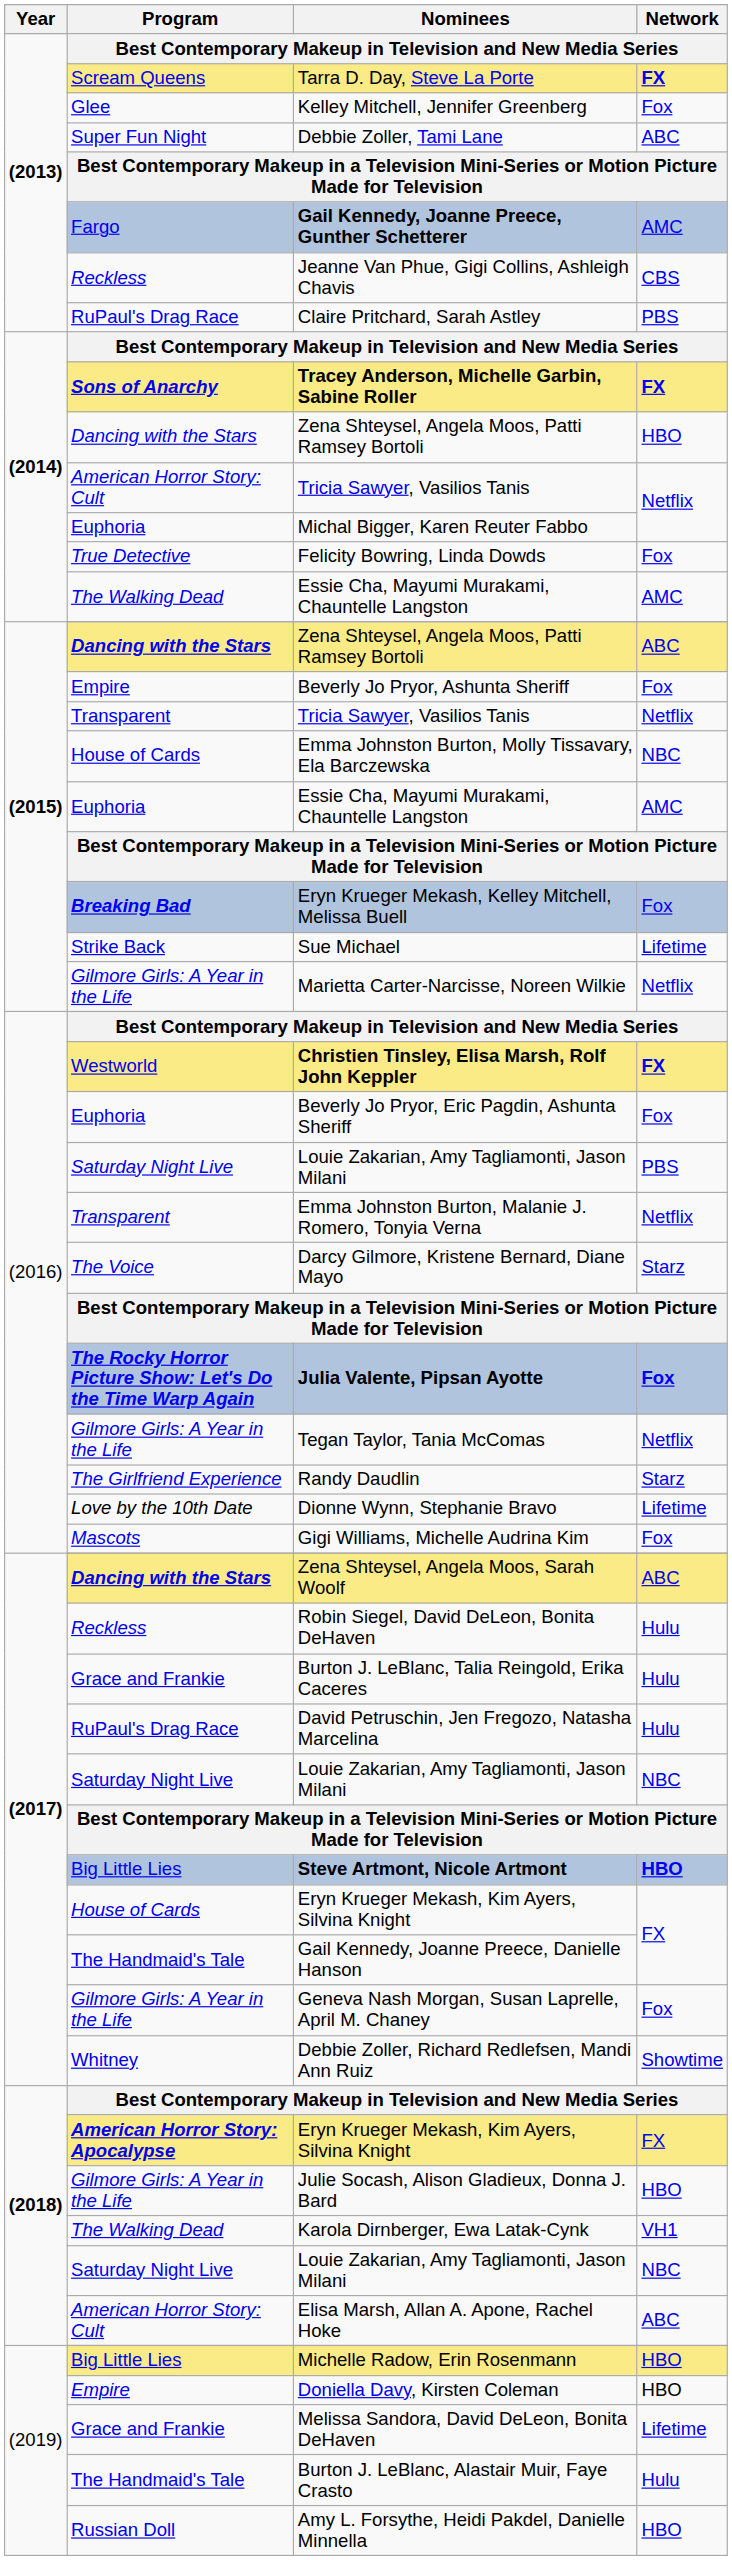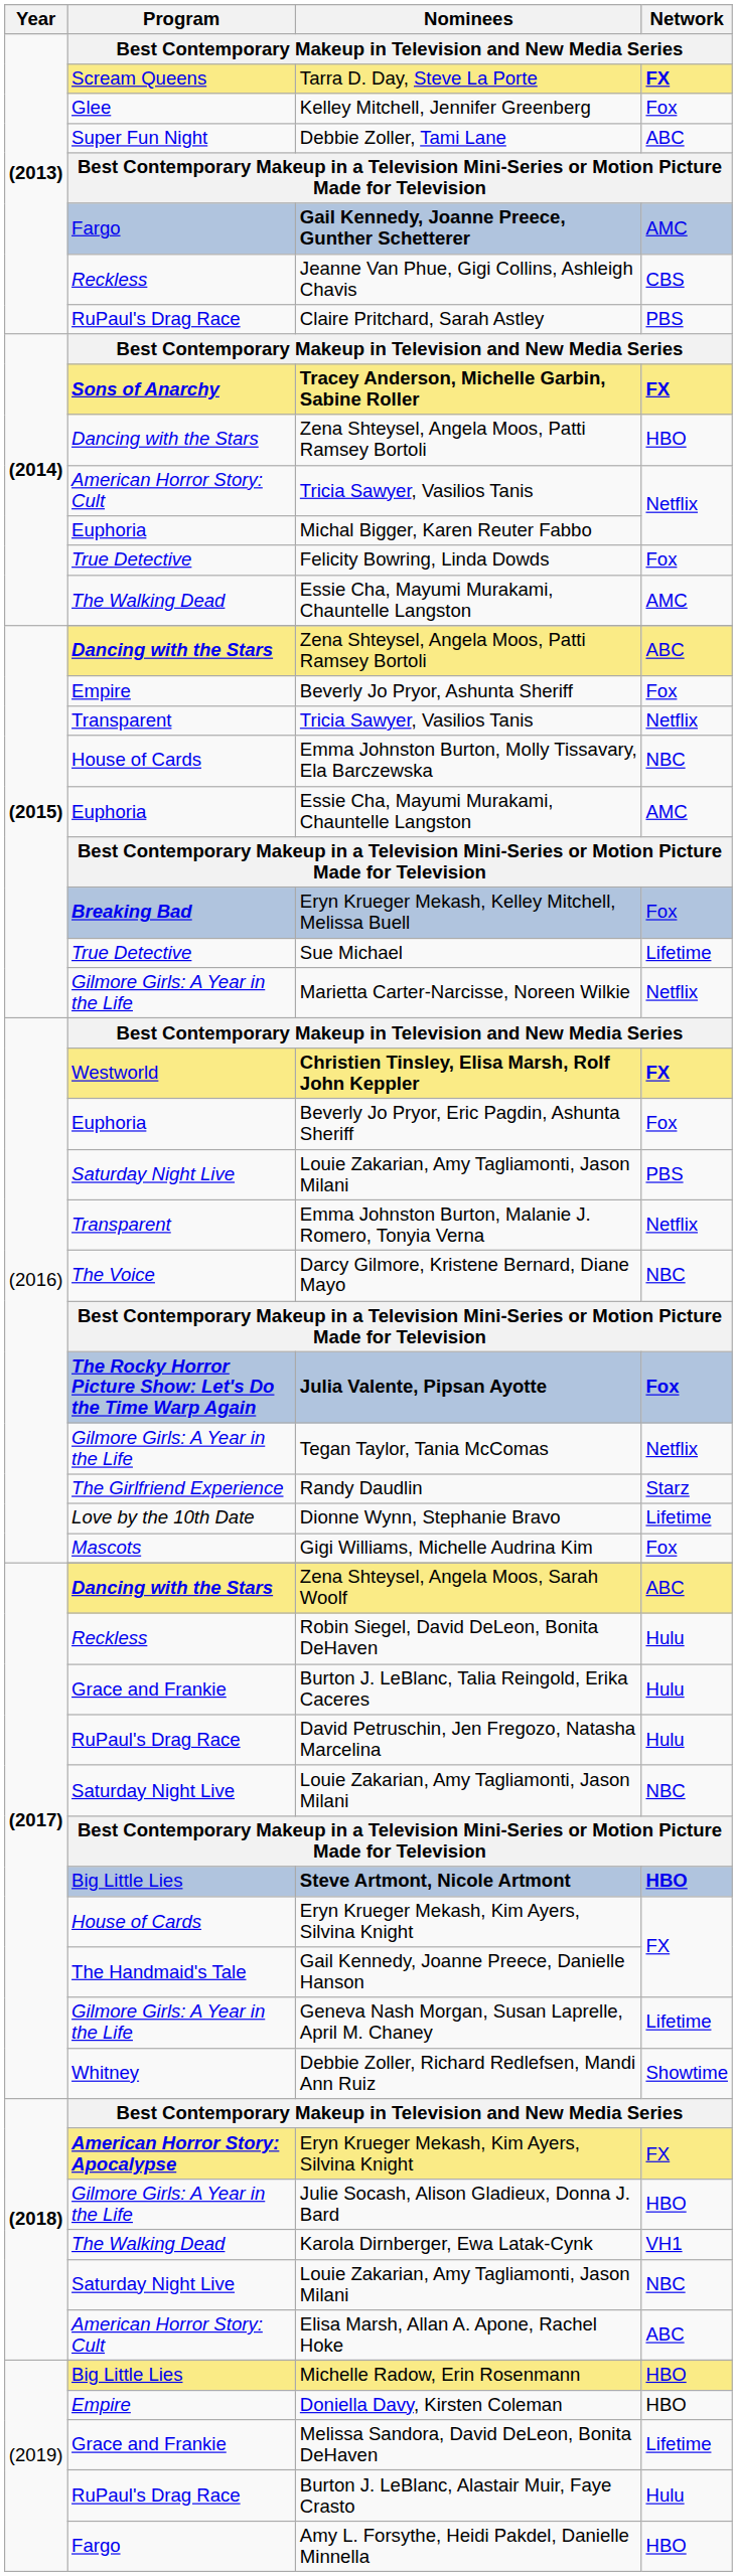 <table class="wikitable" style="width:100%">
 <tr bgcolor="#bebebe">
 <th width="5%">Year</th>
 <th width="35%">Program</th>
 <th width="55%">Nominees</th>
 <th width="10%">Network</th>
 </tr>
 <tr>
 <td rowspan=8 style="text-align:center"><strong>(2013)</strong><br> <br></td>
 <th colspan="4">Best Contemporary Makeup in Television and New Media Series</th>
 </tr>
 <tr style="background:#FAEB86">
 <td></em></strong><a href='#'>Scream Queens</a><strong><em></td>
 <td></strong>Tarra D. Day, <a href='#'>Steve La Porte</a><strong></td>
 <td><strong><a href='#'>FX</a></strong></td>
 </tr>
 <tr>
 <td></em><a href='#'>Glee</a><em></td>
 <td>Kelley Mitchell, Jennifer Greenberg</td>
 <td><a href='#'>Fox</a></td>
 </tr>
 <tr>
 <td></em><a href='#'>Super Fun Night</a><em></td>
 <td>Debbie Zoller, <a href='#'>Tami Lane</a></td>
 <td><a href='#'>ABC</a></td>
 </tr>
 <tr>
 <th colspan="4">Best Contemporary Makeup in a Television Mini-Series or Motion Picture Made for Television</th>
 </tr>
 <tr style="background:#B0C4DE;">
 <td></em></strong><a href='#'>Fargo</a></em> </strong></td>
 <td><strong>Gail Kennedy, Joanne Preece, Gunther Schetterer</strong></td>
 <td></strong><a href='#'>AMC</a><strong></td>
 </tr>
 <tr>
 <td><em><a href='#'>Reckless</a></em></td>
 <td>Jeanne Van Phue, Gigi Collins, Ashleigh Chavis</td>
 <td><a href='#'>CBS</a></td>
 </tr>
 <tr>
 <td></em><a href='#'>RuPaul's Drag Race</a><em></td>
 <td>Claire Pritchard, Sarah Astley</td>
 <td><a href='#'>PBS</a></td>
 </tr>
 <tr>
 <td rowspan=7 style="text-align:center"><strong>(2014)</strong><br> <br></td>
 <th colspan="4">Best Contemporary Makeup in Television and New Media Series</th>
 </tr>
 <tr style="background:#FAEB86">
 <td><strong><em><a href='#'>Sons of Anarchy</a></em></strong></td>
 <td><strong>Tracey Anderson, Michelle Garbin, Sabine Roller</strong></td>
 <td><strong><a href='#'>FX</a></strong></td>
 </tr>
 <tr>
 <td><em><a href='#'>Dancing with the Stars</a></em></td>
 <td>Zena Shteysel, Angela Moos, Patti Ramsey Bortoli</td>
 <td><a href='#'>HBO</a></td>
 </tr>
 <tr>
 <td><em><a href='#'>American Horror Story: Cult</a></em></td>
 <td><a href='#'>Tricia Sawyer</a>, Vasilios Tanis</td>
 <td rowspan="2"><a href='#'>Netflix</a></td>
 </tr>
 <tr>
 <td></em><a href='#'>Euphoria</a><em></td>
 <td>Michal Bigger, Karen Reuter Fabbo</td>
 </tr>
 <tr>
 <td><em><a href='#'>True Detective</a></em></td>
 <td>Felicity Bowring, Linda Dowds</td>
 <td><a href='#'>Fox</a></td>
 </tr>
 <tr>
 <td><em><a href='#'>The Walking Dead</a></em></td>
 <td>Essie Cha, Mayumi Murakami, Chauntelle Langston</td>
 <td><a href='#'>AMC</a></td>
 </tr>
 <tr>
 <td rowspan=10 style="text-align:center"><strong>(2015)</strong><br> <br></td>
 </tr>
 <tr style="background:#FAEB86">
 <td><strong><em><a href='#'>Dancing with the Stars</a><em> <strong></td>
 <td></strong>Zena Shteysel, Angela Moos, Patti Ramsey Bortoli<strong></td>
 <td></strong><a href='#'>ABC</a><strong></td>
 </tr>
 <tr>
 <td></em><a href='#'>Empire</a><em></td>
 <td>Beverly Jo Pryor, Ashunta Sheriff</td>
 <td><a href='#'>Fox</a></td>
 </tr>
 <tr>
 <td></em><a href='#'>Transparent</a><em></td>
 <td><a href='#'>Tricia Sawyer</a>, Vasilios Tanis</td>
 <td><a href='#'>Netflix</a></td>
 </tr>
 <tr>
 <td></em><a href='#'>House of Cards</a><em></td>
 <td>Emma Johnston Burton, Molly Tissavary, Ela Barczewska</td>
 <td><a href='#'>NBC</a></td>
 </tr>
 <tr>
 <td></em><a href='#'>Euphoria</a><em></td>
 <td>Essie Cha, Mayumi Murakami, Chauntelle Langston</td>
 <td><a href='#'>AMC</a></td>
 </tr>
 <tr>
 <th colspan="4">Best Contemporary Makeup in a Television Mini-Series or Motion Picture Made for Television</th>
 </tr>
 <tr style="background:#B0C4DE;">
 <td><strong><em><a href='#'>Breaking Bad</a><em> <strong></td>
 <td></strong>Eryn Krueger Mekash, Kelley Mitchell, Melissa Buell<strong></td>
 <td></strong><a href='#'>Fox</a><strong></td>
 </tr>
 <tr>
-<td></em><a href='#'>Strike Back</a><em></td>
+<td><em><a href='#'>True Detective</a></em></td>
 <td>Sue Michael</td>
 <td><a href='#'>Lifetime</a></td>
 </tr>
 <tr>
 <td><em><a href='#'>Gilmore Girls: A Year in the Life</a></em></td>
 <td>Marietta Carter-Narcisse, Noreen Wilkie</td>
 <td><a href='#'>Netflix</a></td>
 </tr>
 <tr>
 <td rowspan=12 style="text-align:center"></strong>(2016)<strong><br> <br></td>
 <th colspan="4">Best Contemporary Makeup in Television and New Media Series</th>
 </tr>
 <tr style="background:#FAEB86">
 <td></em></strong><a href='#'>Westworld</a></em> </strong></td>
 <td><strong>Christien Tinsley, Elisa Marsh, Rolf John Keppler</strong></td>
 <td><strong><a href='#'>FX</a></strong></td>
 </tr>
 <tr>
 <td></em><a href='#'>Euphoria</a><em></td>
 <td>Beverly Jo Pryor, Eric Pagdin, Ashunta Sheriff</td>
 <td><a href='#'>Fox</a></td>
 </tr>
 <tr>
 <td><em><a href='#'>Saturday Night Live</a></em></td>
 <td>Louie Zakarian, Amy Tagliamonti, Jason Milani</td>
 <td><a href='#'>PBS</a></td>
 </tr>
 <tr>
 <td><em><a href='#'>Transparent</a></em></td>
 <td>Emma Johnston Burton, Malanie J. Romero, Tonyia Verna</td>
 <td><a href='#'>Netflix</a></td>
 </tr>
 <tr>
 <td><em><a href='#'>The Voice</a></em></td>
 <td>Darcy Gilmore, Kristene Bernard, Diane Mayo</td>
-<td><a href='#'>Starz</a></td>
+<td><a href='#'>NBC</a></td>
 </tr>
 <tr>
 <th colspan="4">Best Contemporary Makeup in a Television Mini-Series or Motion Picture Made for Television</th>
 </tr>
 <tr style="background:#B0C4DE;">
 <td><strong><em><a href='#'>The Rocky Horror Picture Show: Let's Do the Time Warp Again</a></em></strong></td>
 <td><strong>Julia Valente, Pipsan Ayotte</strong></td>
 <td><strong><a href='#'>Fox</a></strong></td>
 </tr>
 <tr>
 <td><em><a href='#'>Gilmore Girls: A Year in the Life</a></em></td>
 <td>Tegan Taylor, Tania McComas</td>
 <td><a href='#'>Netflix</a></td>
 </tr>
 <tr>
 <td><em><a href='#'>The Girlfriend Experience</a></em></td>
 <td>Randy Daudlin</td>
 <td><a href='#'>Starz</a></td>
 </tr>
 <tr>
 <td><em>Love by the 10th Date</em></td>
 <td>Dionne Wynn, Stephanie Bravo</td>
 <td><a href='#'>Lifetime</a></td>
 </tr>
 <tr>
 <td><em><a href='#'>Mascots</a></em></td>
 <td>Gigi Williams, Michelle Audrina Kim</td>
 <td><a href='#'>Fox</a></td>
 </tr>
 <tr>
 <td rowspan=12 style="text-align:center"><strong>(2017)</strong><br> <br></td>
 </tr>
 <tr style="background:#FAEB86">
 <td><strong><em><a href='#'>Dancing with the Stars</a><em> <strong></td>
 <td></strong>Zena Shteysel, Angela Moos, Sarah Woolf<strong></td>
 <td></strong><a href='#'>ABC</a><strong></td>
 </tr>
 <tr>
 <td><em><a href='#'>Reckless</a></em></td>
 <td>Robin Siegel, David DeLeon, Bonita DeHaven</td>
 <td><a href='#'>Hulu</a></td>
 </tr>
 <tr>
 <td></em><a href='#'>Grace and Frankie</a><em></td>
 <td>Burton J. LeBlanc, Talia Reingold, Erika Caceres</td>
 <td><a href='#'>Hulu</a></td>
 </tr>
 <tr>
 <td></em><a href='#'>RuPaul's Drag Race</a><em></td>
 <td>David Petruschin, Jen Fregozo, Natasha Marcelina</td>
 <td><a href='#'>Hulu</a></td>
 </tr>
 <tr>
 <td></em><a href='#'>Saturday Night Live</a><em></td>
 <td>Louie Zakarian, Amy Tagliamonti, Jason Milani</td>
 <td><a href='#'>NBC</a></td>
 </tr>
 <tr>
 <th colspan="4">Best Contemporary Makeup in a Television Mini-Series or Motion Picture Made for Television</th>
 </tr>
 <tr style="background:#B0C4DE;">
 <td></em></strong><a href='#'>Big Little Lies</a></em> </strong></td>
 <td><strong>Steve Artmont, Nicole Artmont</strong></td>
 <td><strong><a href='#'>HBO</a></strong></td>
 </tr>
 <tr>
 <td><em><a href='#'>House of Cards</a></em></td>
 <td>Eryn Krueger Mekash, Kim Ayers, Silvina Knight</td>
 <td rowspan="2"><a href='#'>FX</a></td>
 </tr>
 <tr>
 <td></em><a href='#'>The Handmaid's Tale</a><em></td>
 <td>Gail Kennedy, Joanne Preece, Danielle Hanson</td>
 </tr>
 <tr>
 <td><em><a href='#'>Gilmore Girls: A Year in the Life</a></em></td>
 <td>Geneva Nash Morgan, Susan Laprelle, April M. Chaney</td>
-<td><a href='#'>Fox</a></td>
+<td><a href='#'>Lifetime</a></td>
 </tr>
 <tr>
 <td></em><a href='#'>Whitney</a><em></td>
 <td>Debbie Zoller, Richard Redlefsen, Mandi Ann Ruiz</td>
 <td><a href='#'>Showtime</a></td>
 </tr>
 <tr>
 <td rowspan=6 style="text-align:center"><strong>(2018)</strong><br> <br></td>
 <th colspan="4">Best Contemporary Makeup in Television and New Media Series</th>
 </tr>
 <tr style="background:#FAEB86">
 <td><strong><em><a href='#'>American Horror Story: Apocalypse</a><em> <strong></td>
 <td></strong>Eryn Krueger Mekash, Kim Ayers, Silvina Knight<strong></td>
 <td></strong><a href='#'>FX</a><strong></td>
 </tr>
 <tr>
 <td><em><a href='#'>Gilmore Girls: A Year in the Life</a></em></td>
 <td>Julie Socash, Alison Gladieux, Donna J. Bard</td>
 <td><a href='#'>HBO</a></td>
 </tr>
 <tr>
 <td><em><a href='#'>The Walking Dead</a></em></td>
 <td>Karola Dirnberger, Ewa Latak-Cynk</td>
 <td><a href='#'>VH1</a></td>
 </tr>
 <tr>
 <td></em><a href='#'>Saturday Night Live</a><em></td>
 <td>Louie Zakarian, Amy Tagliamonti, Jason Milani</td>
 <td><a href='#'>NBC</a></td>
 </tr>
 <tr>
 <td><em><a href='#'>American Horror Story: Cult</a></em></td>
 <td>Elisa Marsh, Allan A. Apone, Rachel Hoke</td>
 <td><a href='#'>ABC</a></td>
 </tr>
 <tr>
 <td rowspan=6 style="text-align:center"></strong>(2019)<strong><br> <br></td>
 </tr>
 <tr style="background:#FAEB86">
 <td></em></strong><a href='#'>Big Little Lies</a><strong><em></td>
 <td></strong>Michelle Radow, Erin Rosenmann<strong></td>
 <td></strong><a href='#'>HBO</a><strong></td>
 </tr>
 <tr>
 <td><em><a href='#'>Empire</a></em></td>
 <td><a href='#'>Doniella Davy</a>, Kirsten Coleman</td>
 <td>HBO</td>
 </tr>
 <tr>
 <td></em><a href='#'>Grace and Frankie</a><em></td>
 <td>Melissa Sandora, David DeLeon, Bonita DeHaven</td>
 <td><a href='#'>Lifetime</a></td>
 </tr>
 <tr>
-<td></em><a href='#'>The Handmaid's Tale</a><em></td>
+<td></em><a href='#'>RuPaul's Drag Race</a><em></td>
 <td>Burton J. LeBlanc, Alastair Muir, Faye Crasto</td>
 <td><a href='#'>Hulu</a></td>
 </tr>
 <tr>
-<td></em><a href='#'>Russian Doll</a><em></td>
+<td></em></strong><a href='#'>Fargo</a></em> </strong></td>
 <td>Amy L. Forsythe, Heidi Pakdel, Danielle Minnella</td>
 <td><a href='#'>HBO</a></td>
 </tr>
 </table>
